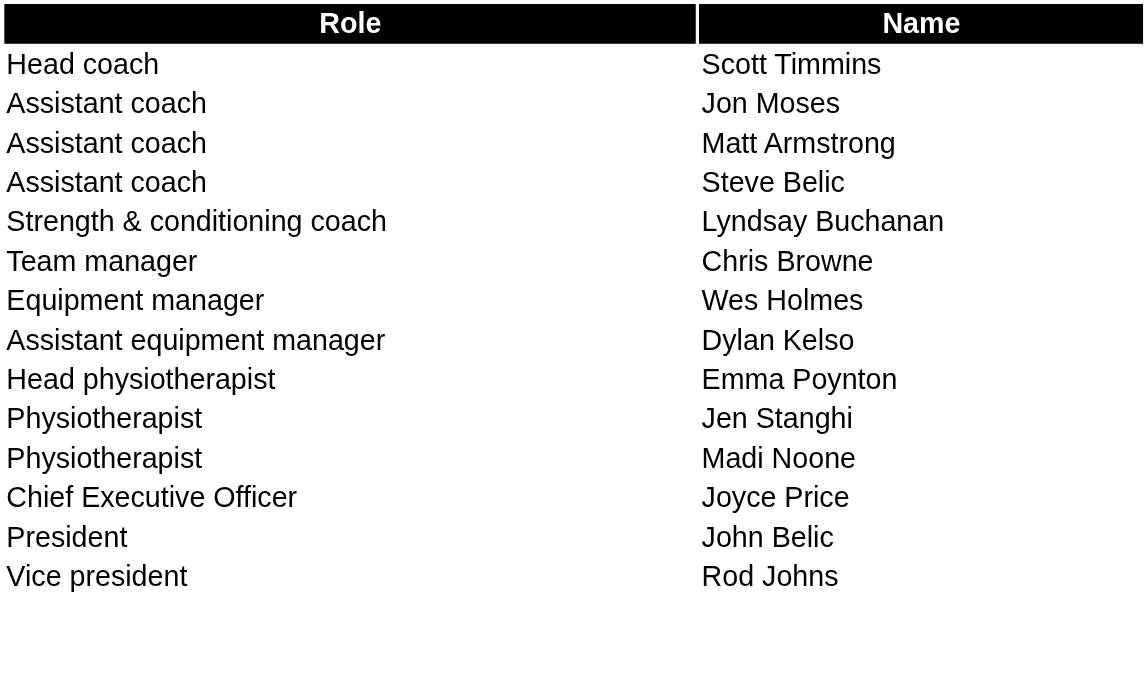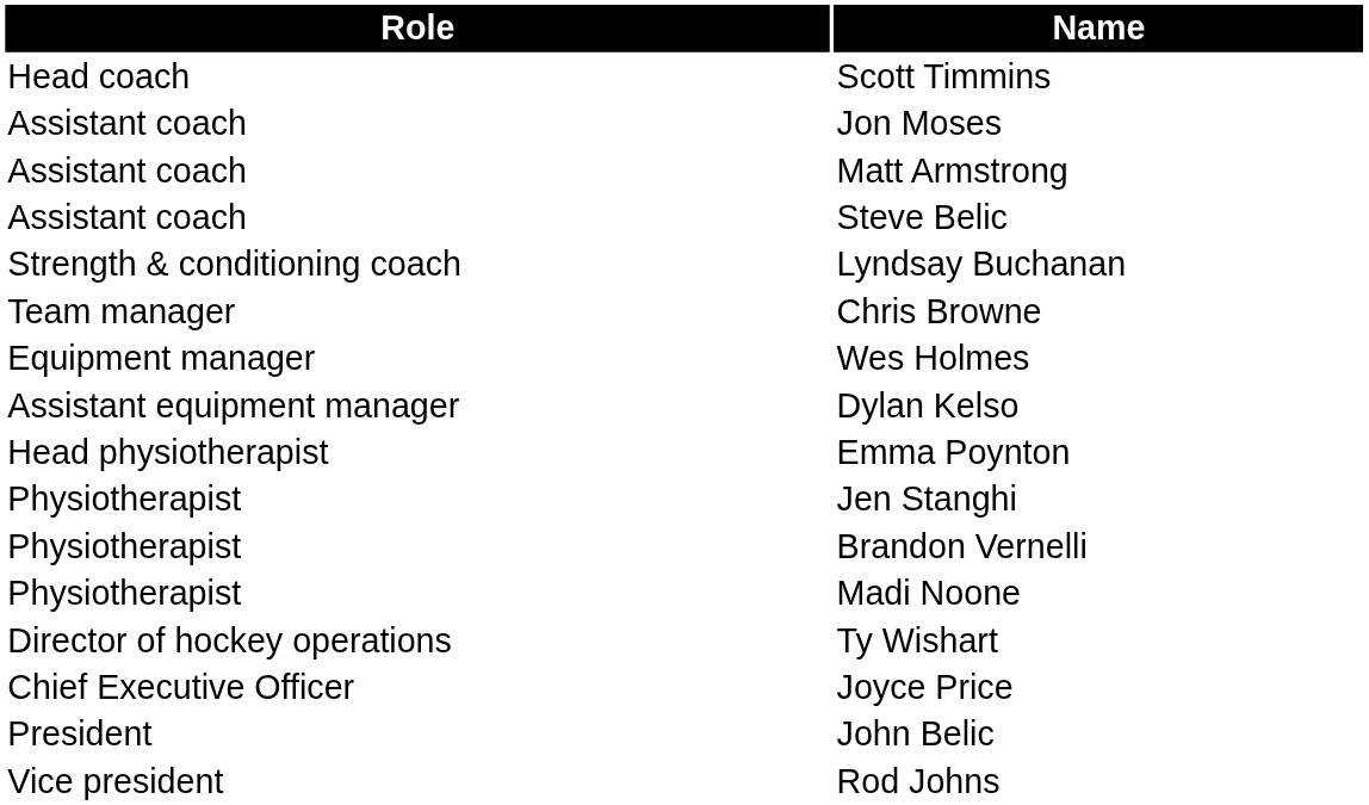 <table class="toccolours" style="width:40em">
 <tr>
 </tr>
 <tr>
 <th style="background:#000000;color:white;border:#000000 1px solid">Role</th>
 <th style="background:#000000;color:white;border:#000000 1px solid">Name</th>
 </tr>
 <tr>
 <td>Head coach</td>
 <td> Scott Timmins</td>
 </tr>
 <tr>
 <td>Assistant coach</td>
 <td> Jon Moses</td>
 </tr>
 <tr>
 <td>Assistant coach</td>
 <td> Matt Armstrong</td>
 </tr>
 <tr>
 <td>Assistant coach</td>
 <td> Steve Belic</td>
 </tr>
 <tr>
 <td>Strength & conditioning coach</td>
 <td> Lyndsay Buchanan</td>
 </tr>
 <tr>
 <td>Team manager</td>
 <td> Chris Browne</td>
 </tr>
 <tr>
 <td>Equipment manager</td>
 <td> Wes Holmes</td>
 </tr>
 <tr>
 <td>Assistant equipment manager</td>
 <td> Dylan Kelso</td>
 </tr>
 <tr>
 <td>Head physiotherapist</td>
 <td> Emma Poynton</td>
 </tr>
 <tr>
 <td>Physiotherapist</td>
 <td> Jen Stanghi</td>
 </tr>
 <tr>
 <td>Physiotherapist</td>
+<td> Brandon Vernelli</td>
+</tr>
+<tr>
+<td>Physiotherapist</td>
 <td> Madi Noone</td>
+</tr>
+<tr>
+<td>Director of hockey operations</td>
+<td> Ty Wishart</td>
 </tr>
 <tr>
 <td>Chief Executive Officer</td>
 <td> Joyce Price</td>
 </tr>
 <tr>
 <td>President</td>
 <td> John Belic</td>
 </tr>
 <tr>
 <td>Vice president</td>
 <td> Rod Johns</td>
 </tr>
 <tr>
 </tr>
 </table>
